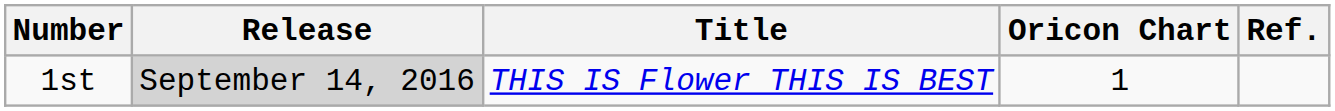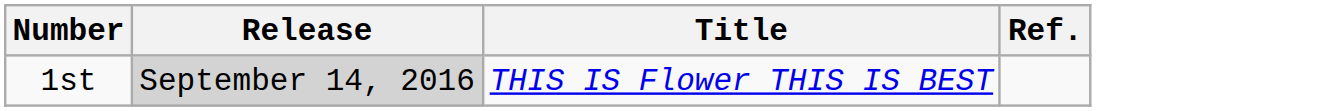 <table class="wikitable">
 <tr>
 <th>Number</th>
 <th>Release</th>
 <th>Title</th>
-<th>Oricon Chart</th>
 <th>Ref.</th>
 </tr>
 <tr>
 <td align="center">1st</td>
 <td style="background: lightgrey;">September 14, 2016</td>
 <td><a href='#'><em>THIS IS Flower THIS IS BEST</em></a></td>
-<td align="center">1</td>
 <td></td>
 </tr>
 </table>
